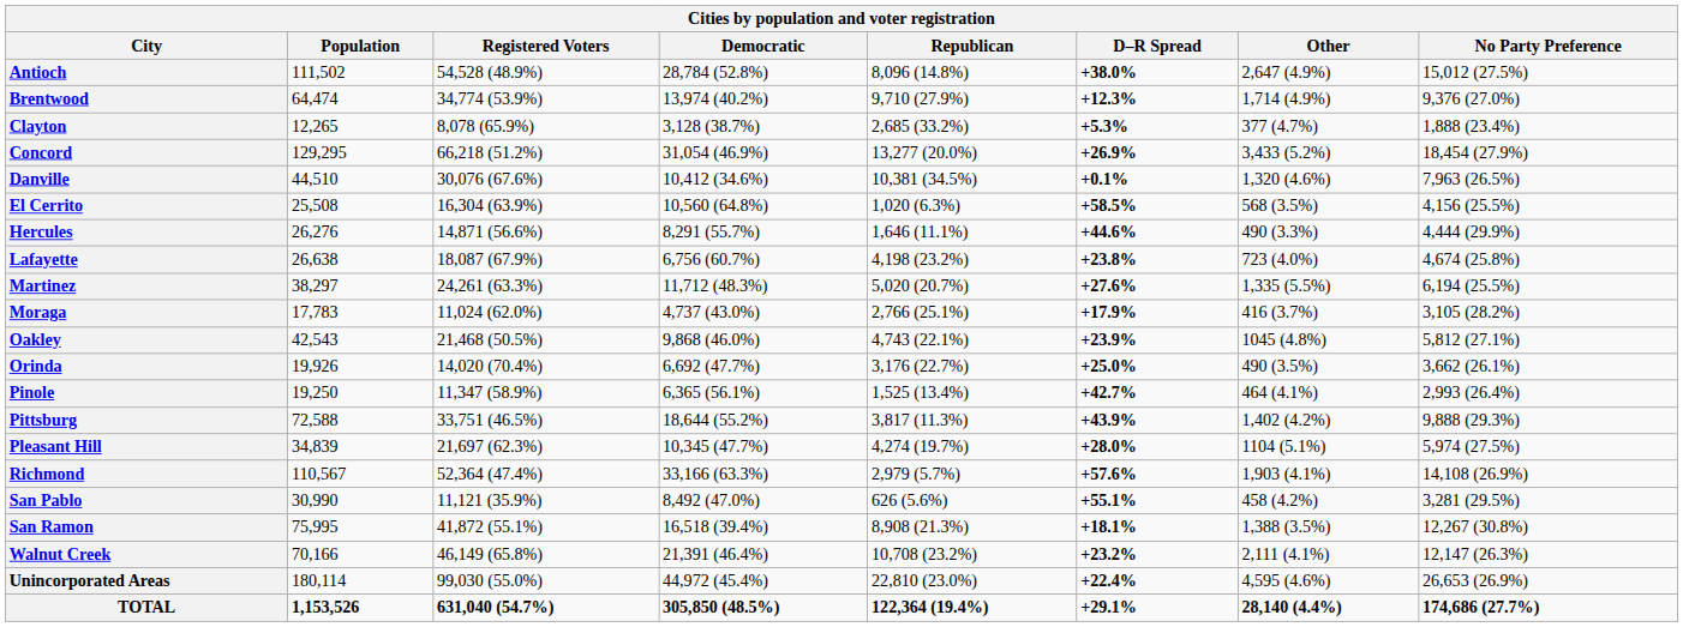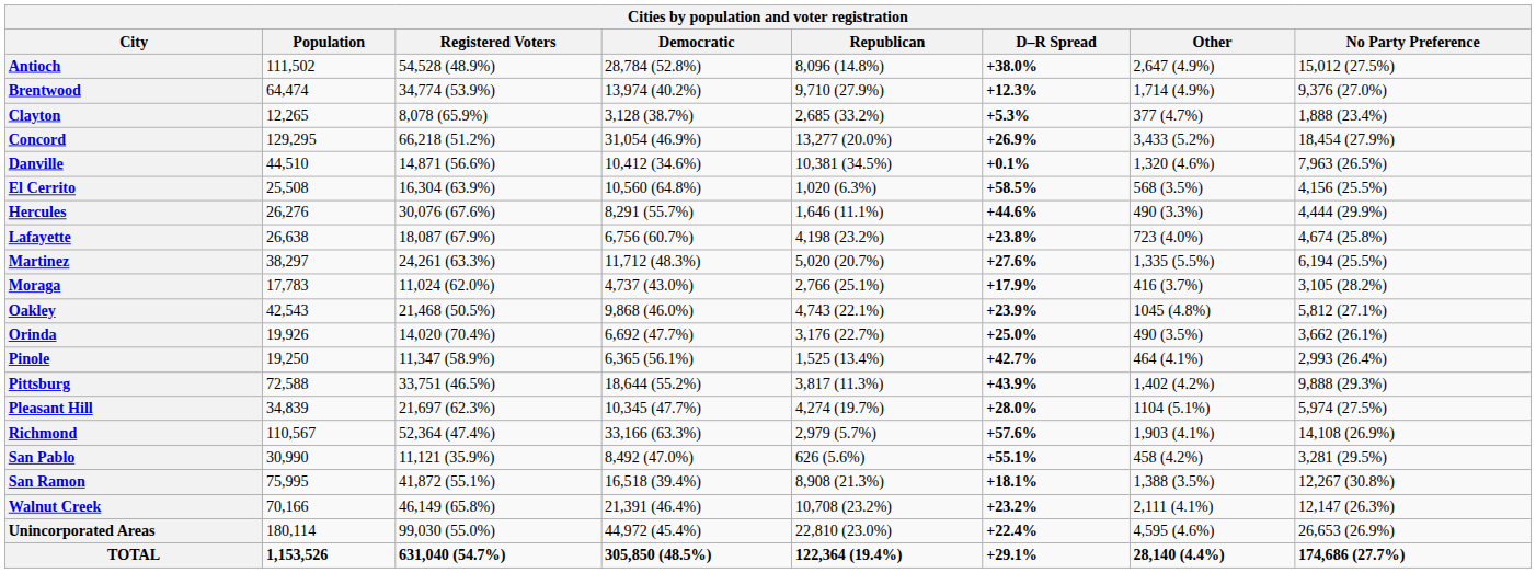 <table class="wikitable collapsible collapsed sortable" style="width: 100%;" style="text-align:right">
 <tr>
 <th colspan="8">Cities by population and voter registration</th>
 </tr>
 <tr>
 <th>City</th>
 <th data-sort-type="number">Population</th>
 <th data-sort-type="number">Registered Voters<br></th>
 <th data-sort-type="number">Democratic</th>
 <th data-sort-type="number">Republican</th>
 <th data-sort-type="number">D–R Spread</th>
 <th data-sort-type="number">Other</th>
 <th data-sort-type="number">No Party Preference</th>
 </tr>
 <tr>
 <th scope="row" style="text-align:left"><a href='#'>Antioch</a></th>
 <td>111,502</td>
 <td>54,528 (48.9%)</td>
 <td>28,784 (52.8%)</td>
 <td>8,096 (14.8%)</td>
 <td><span><strong>+38.0%</strong></span></td>
 <td>2,647 (4.9%)</td>
 <td>15,012 (27.5%)</td>
 </tr>
 <tr>
 <th scope="row" style="text-align:left"><a href='#'>Brentwood</a></th>
 <td>64,474</td>
 <td>34,774 (53.9%)</td>
 <td>13,974 (40.2%)</td>
 <td>9,710 (27.9%)</td>
 <td><span><strong>+12.3%</strong></span></td>
 <td>1,714 (4.9%)</td>
 <td>9,376 (27.0%)</td>
 </tr>
 <tr>
 <th scope="row" style="text-align:left"><a href='#'>Clayton</a></th>
 <td>12,265</td>
 <td>8,078 (65.9%)</td>
 <td>3,128 (38.7%)</td>
 <td>2,685 (33.2%)</td>
 <td><span><strong>+5.3%</strong></span></td>
 <td>377 (4.7%)</td>
 <td>1,888 (23.4%)</td>
 </tr>
 <tr>
 <th scope="row" style="text-align:left"><a href='#'>Concord</a></th>
 <td>129,295</td>
 <td>66,218 (51.2%)</td>
 <td>31,054 (46.9%)</td>
 <td>13,277 (20.0%)</td>
 <td><span><strong>+26.9%</strong></span></td>
 <td>3,433 (5.2%)</td>
 <td>18,454 (27.9%)</td>
 </tr>
 <tr>
 <th scope="row" style="text-align:left"><a href='#'>Danville</a></th>
 <td>44,510</td>
-<td>30,076 (67.6%)</td>
+<td>14,871 (56.6%)</td>
 <td>10,412 (34.6%)</td>
 <td>10,381 (34.5%)</td>
 <td><span><strong>+0.1%</strong></span></td>
 <td>1,320 (4.6%)</td>
 <td>7,963 (26.5%)</td>
 </tr>
 <tr>
 <th scope="row" style="text-align:left"><a href='#'>El Cerrito</a></th>
 <td>25,508</td>
 <td>16,304 (63.9%)</td>
 <td>10,560 (64.8%)</td>
 <td>1,020 (6.3%)</td>
 <td><span><strong>+58.5%</strong></span></td>
 <td>568 (3.5%)</td>
 <td>4,156 (25.5%)</td>
 </tr>
 <tr>
 <th scope="row" style="text-align:left"><a href='#'>Hercules</a></th>
 <td>26,276</td>
-<td>14,871 (56.6%)</td>
+<td>30,076 (67.6%)</td>
 <td>8,291 (55.7%)</td>
 <td>1,646 (11.1%)</td>
 <td><span><strong>+44.6%</strong></span></td>
 <td>490 (3.3%)</td>
 <td>4,444 (29.9%)</td>
 </tr>
 <tr>
 <th scope="row" style="text-align:left"><a href='#'>Lafayette</a></th>
 <td>26,638</td>
 <td>18,087 (67.9%)</td>
 <td>6,756 (60.7%)</td>
 <td>4,198 (23.2%)</td>
 <td><span><strong>+23.8%</strong></span></td>
 <td>723 (4.0%)</td>
 <td>4,674 (25.8%)</td>
 </tr>
 <tr>
 <th scope="row" style="text-align:left"><a href='#'>Martinez</a></th>
 <td>38,297</td>
 <td>24,261 (63.3%)</td>
 <td>11,712 (48.3%)</td>
 <td>5,020 (20.7%)</td>
 <td><span><strong>+27.6%</strong></span></td>
 <td>1,335 (5.5%)</td>
 <td>6,194 (25.5%)</td>
 </tr>
 <tr>
 <th scope="row" style="text-align:left"><a href='#'>Moraga</a></th>
 <td>17,783</td>
 <td>11,024 (62.0%)</td>
 <td>4,737 (43.0%)</td>
 <td>2,766 (25.1%)</td>
 <td><span><strong>+17.9%</strong></span></td>
 <td>416 (3.7%)</td>
 <td>3,105 (28.2%)</td>
 </tr>
 <tr>
 <th scope="row" style="text-align:left"><a href='#'>Oakley</a></th>
 <td>42,543</td>
 <td>21,468 (50.5%)</td>
 <td>9,868 (46.0%)</td>
 <td>4,743 (22.1%)</td>
 <td><span><strong>+23.9%</strong></span></td>
 <td>1045 (4.8%)</td>
 <td>5,812 (27.1%)</td>
 </tr>
 <tr>
 <th scope="row" style="text-align:left"><a href='#'>Orinda</a></th>
 <td>19,926</td>
 <td>14,020 (70.4%)</td>
 <td>6,692 (47.7%)</td>
 <td>3,176 (22.7%)</td>
 <td><span><strong>+25.0%</strong></span></td>
 <td>490 (3.5%)</td>
 <td>3,662 (26.1%)</td>
 </tr>
 <tr>
 <th scope="row" style="text-align:left"><a href='#'>Pinole</a></th>
 <td>19,250</td>
 <td>11,347 (58.9%)</td>
 <td>6,365 (56.1%)</td>
 <td>1,525 (13.4%)</td>
 <td><span><strong>+42.7%</strong></span></td>
 <td>464 (4.1%)</td>
 <td>2,993 (26.4%)</td>
 </tr>
 <tr>
 <th scope="row" style="text-align:left"><a href='#'>Pittsburg</a></th>
 <td>72,588</td>
 <td>33,751 (46.5%)</td>
 <td>18,644 (55.2%)</td>
 <td>3,817 (11.3%)</td>
 <td><span><strong>+43.9%</strong></span></td>
 <td>1,402 (4.2%)</td>
 <td>9,888 (29.3%)</td>
 </tr>
 <tr>
 <th scope="row" style="text-align:left"><a href='#'>Pleasant Hill</a></th>
 <td>34,839</td>
 <td>21,697 (62.3%)</td>
 <td>10,345 (47.7%)</td>
 <td>4,274 (19.7%)</td>
 <td><span><strong>+28.0%</strong></span></td>
 <td>1104 (5.1%)</td>
 <td>5,974 (27.5%)</td>
 </tr>
 <tr>
 <th scope="row" style="text-align:left"><a href='#'>Richmond</a></th>
 <td>110,567</td>
 <td>52,364 (47.4%)</td>
 <td>33,166 (63.3%)</td>
 <td>2,979 (5.7%)</td>
 <td><span><strong>+57.6%</strong></span></td>
 <td>1,903 (4.1%)</td>
 <td>14,108 (26.9%)</td>
 </tr>
 <tr>
 <th scope="row" style="text-align:left"><a href='#'>San Pablo</a></th>
 <td>30,990</td>
 <td>11,121 (35.9%)</td>
 <td>8,492 (47.0%)</td>
 <td>626 (5.6%)</td>
 <td><span><strong>+55.1%</strong></span></td>
 <td>458 (4.2%)</td>
 <td>3,281 (29.5%)</td>
 </tr>
 <tr>
 <th scope="row" style="text-align:left"><a href='#'>San Ramon</a></th>
 <td>75,995</td>
 <td>41,872 (55.1%)</td>
 <td>16,518 (39.4%)</td>
 <td>8,908 (21.3%)</td>
 <td><span><strong>+18.1%</strong></span></td>
 <td>1,388 (3.5%)</td>
 <td>12,267 (30.8%)</td>
 </tr>
 <tr>
 <th scope="row" style="text-align:left"><a href='#'>Walnut Creek</a></th>
 <td>70,166</td>
 <td>46,149 (65.8%)</td>
 <td>21,391 (46.4%)</td>
 <td>10,708 (23.2%)</td>
 <td><span><strong>+23.2%</strong></span></td>
 <td>2,111 (4.1%)</td>
 <td>12,147 (26.3%)</td>
 </tr>
 <tr>
 <th scope="row" style="text-align:left">Unincorporated Areas</th>
 <td>180,114</td>
 <td>99,030 (55.0%)</td>
 <td>44,972 (45.4%)</td>
 <td>22,810 (23.0%)</td>
 <td><span><strong>+22.4%</strong></span></td>
 <td>4,595 (4.6%)</td>
 <td>26,653 (26.9%)</td>
 </tr>
 <tr>
 <th scope="row">TOTAL</th>
 <td><strong>1,153,526</strong></td>
 <td><strong>631,040 (54.7%)</strong></td>
 <td><strong>305,850 (48.5%)</strong></td>
 <td><strong>122,364 (19.4%)</strong></td>
 <td><span><strong>+29.1%</strong></span></td>
 <td><strong>28,140 (4.4%)</strong></td>
 <td><strong>174,686 (27.7%)</strong></td>
 </tr>
 </table>
